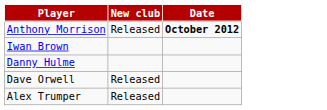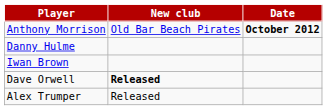 <table class="wikitable">
 <tr>
 <th scope="col" style="background:#B50000; color:white; border:solid white 1px">Player</th>
 <th scope="col" style="background:#B50000; color:white; border:solid white 1px">New club</th>
 <th scope="col" style="background:#B50000; color:white; border:solid white 1px">Date</th>
 </tr>
 <tr>
 <td> <a href='#'>Anthony Morrison</a></td>
-<td>Released</td>
+<td><a href='#'>Old Bar Beach Pirates</a></td>
 <td><strong>October 2012</strong></td>
+</tr>
+<tr>
+<td> <a href='#'>Danny Hulme</a></td>
+<td></td>
+<td></td>
 </tr>
 <tr>
 <td> <a href='#'>Iwan Brown</a></td>
 <td></td>
 <td></td>
 </tr>
 <tr>
-<td> <a href='#'>Danny Hulme</a></td>
-<td></td>
-<td></td>
-</tr>
-<tr>
 <td> Dave Orwell</td>
-<td>Released</td>
+<td><strong>Released</strong></td>
 <td></td>
 </tr>
 <tr>
 <td> Alex Trumper</td>
 <td>Released</td>
 <td></td>
 </tr>
 </table>
